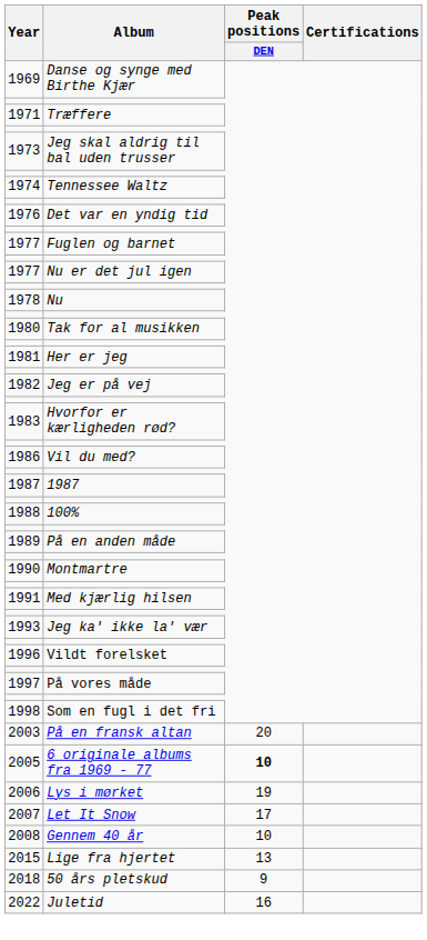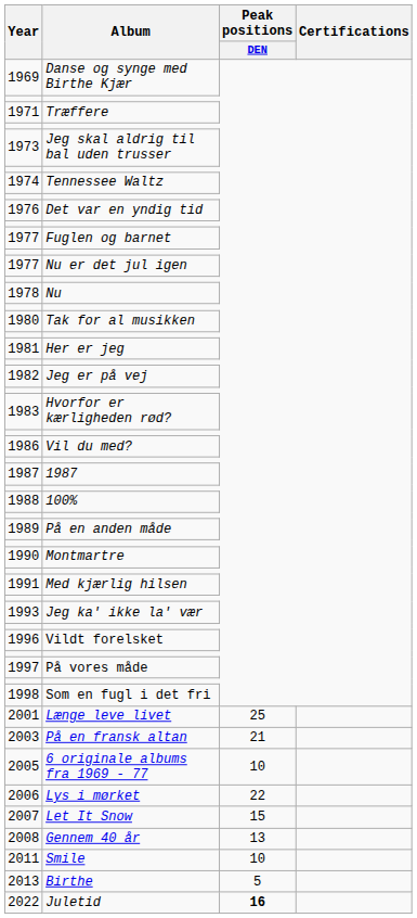 <table class="wikitable plainrowheaders" style="text-align:center;" border="1">
 <tr>
 <th scope="col" rowspan="2">Year</th>
 <th scope="col" rowspan="2" style="width:13em;">Album</th>
 <th scope="col" colspan="1">Peak positions</th>
 <th scope="col" rowspan="2">Certifications</th>
 </tr>
 <tr>
 <th scope="col" style="width:3em;font-size:85%;"><a href='#'>DEN</a><br></th>
 </tr>
 <tr>
 <td>1969</td>
 <td style="text-align:left;"><em>Danse og synge med Birthe Kjær</em></td>
 </tr>
 <tr>
 <td style="text-align:left;"></td>
 </tr>
 <tr>
 <td>1971</td>
 <td style="text-align:left;"><em>Træffere</em></td>
 </tr>
 <tr>
 <td style="text-align:left;"></td>
 </tr>
 <tr>
 <td>1973</td>
 <td style="text-align:left;"><em>Jeg skal aldrig til bal uden trusser</em></td>
 </tr>
 <tr>
 <td style="text-align:left;"></td>
 </tr>
 <tr>
 <td>1974</td>
 <td style="text-align:left;"><em>Tennessee Waltz</em></td>
 </tr>
 <tr>
 <td style="text-align:left;"></td>
 </tr>
 <tr>
 <td>1976</td>
 <td style="text-align:left;"><em>Det var en yndig tid</em></td>
 </tr>
 <tr>
 <td style="text-align:left;"></td>
 </tr>
 <tr>
 <td>1977</td>
 <td style="text-align:left;"><em>Fuglen og barnet</em></td>
 </tr>
 <tr>
 <td style="text-align:left;"></td>
 </tr>
 <tr>
 <td>1977</td>
 <td style="text-align:left;"><em>Nu er det jul igen</em></td>
 </tr>
 <tr>
 <td style="text-align:left;"></td>
 </tr>
 <tr>
 <td>1978</td>
 <td style="text-align:left;"><em>Nu</em></td>
 </tr>
 <tr>
 <td style="text-align:left;"></td>
 </tr>
 <tr>
 <td>1980</td>
 <td style="text-align:left;"><em>Tak for al musikken</em></td>
 </tr>
 <tr>
 <td style="text-align:left;"></td>
 </tr>
 <tr>
 <td>1981</td>
 <td style="text-align:left;"><em>Her er jeg</em></td>
 </tr>
 <tr>
 <td style="text-align:left;"></td>
 </tr>
 <tr>
 <td>1982</td>
 <td style="text-align:left;"><em>Jeg er på vej</em></td>
 </tr>
 <tr>
 <td style="text-align:left;"></td>
 </tr>
 <tr>
 <td>1983</td>
 <td style="text-align:left;"><em>Hvorfor er kærligheden rød?</em></td>
 </tr>
 <tr>
 <td style="text-align:left;"></td>
 </tr>
 <tr>
 <td>1986</td>
 <td style="text-align:left;"><em>Vil du med?</em></td>
 </tr>
 <tr>
 <td style="text-align:left;"></td>
 </tr>
 <tr>
 <td>1987</td>
 <td style="text-align:left;"><em>1987</em></td>
 </tr>
 <tr>
 <td style="text-align:left;"></td>
 </tr>
 <tr>
 <td>1988</td>
 <td style="text-align:left;"><em>100%</em></td>
 </tr>
 <tr>
 <td style="text-align:left;"></td>
 </tr>
 <tr>
 <td>1989</td>
 <td style="text-align:left;"><em>På en anden måde</em></td>
 </tr>
 <tr>
 <td style="text-align:left;"></td>
 </tr>
 <tr>
 <td>1990</td>
 <td style="text-align:left;"><em>Montmartre</em></td>
 </tr>
 <tr>
 <td style="text-align:left;"></td>
 </tr>
 <tr>
 <td>1991</td>
 <td style="text-align:left;"><em>Med kjærlig hilsen</em></td>
 </tr>
 <tr>
 <td style="text-align:left;"></td>
 </tr>
 <tr>
 <td>1993</td>
 <td style="text-align:left;"><em>Jeg ka' ikke la' vær<strong></td>
 </tr>
 <tr>
 <td style="text-align:left;"></td>
 </tr>
 <tr>
 <td>1996</td>
 <td style="text-align:left;"></em>Vildt forelsket<em></td>
 </tr>
 <tr>
 <td style="text-align:left;"></td>
 </tr>
 <tr>
 <td>1997</td>
 <td style="text-align:left;"></em>På vores måde<em></td>
 </tr>
 <tr>
 <td style="text-align:left;"></td>
 </tr>
 <tr>
 <td>1998</td>
 <td style="text-align:left;"></em>Som en fugl i det fri</td>
 </tr>
 <tr>
+<td>2001</td>
+<td style="text-align:left;"><em><a href='#'>Længe leve livet</a></em></td>
+<td>25</td>
+<td style="text-align:left;"></td>
+</tr>
+<tr>
 <td>2003</td>
 <td style="text-align:left;"><em><a href='#'>På en fransk altan</a></em></td>
-<td>20</td>
+<td>21</td>
 <td style="text-align:left;"></td>
 </tr>
 <tr>
 <td>2005</td>
 <td style="text-align:left;"><em><a href='#'>6 originale albums fra 1969 - 77</a></em></td>
-<td><strong>10</strong></td>
+<td>10</td>
 <td style="text-align:left;"></td>
 </tr>
 <tr>
 <td>2006</td>
 <td style="text-align:left;"><em><a href='#'>Lys i mørket</a></em></td>
-<td>19</td>
+<td>22</td>
 <td style="text-align:left;"></td>
 </tr>
 <tr>
 <td>2007</td>
 <td style="text-align:left;"><em><a href='#'>Let It Snow</a></em></td>
-<td>17</td>
+<td>15</td>
 <td style="text-align:left;"></td>
 </tr>
 <tr>
 <td>2008</td>
 <td style="text-align:left;"><em><a href='#'>Gennem 40 år</a></em></td>
+<td>13</td>
+<td style="text-align:left;"></td>
+</tr>
+<tr>
+<td>2011</td>
+<td style="text-align:left;"><em><a href='#'>Smile</a></em></td>
 <td>10</td>
 <td style="text-align:left;"></td>
 </tr>
 <tr>
-<td>2015</td>
-<td style="text-align:left;"><em>Lige fra hjertet</em></td>
-<td>13</td>
-<td style="text-align:left;"></td>
-</tr>
-<tr>
-<td>2018</td>
-<td style="text-align:left;"><em>50 års pletskud</em></td>
-<td>9</td>
+<td>2013</td>
+<td style="text-align:left;"><em><a href='#'>Birthe</a></em></td>
+<td>5</td>
 <td style="text-align:left;"></td>
 </tr>
 <tr>
 <td>2022</td>
 <td style="text-align:left;"><em>Juletid</em></td>
-<td>16</td>
+<td><strong>16</strong></td>
 <td style="text-align:left;"></td>
 </tr>
 </table>
